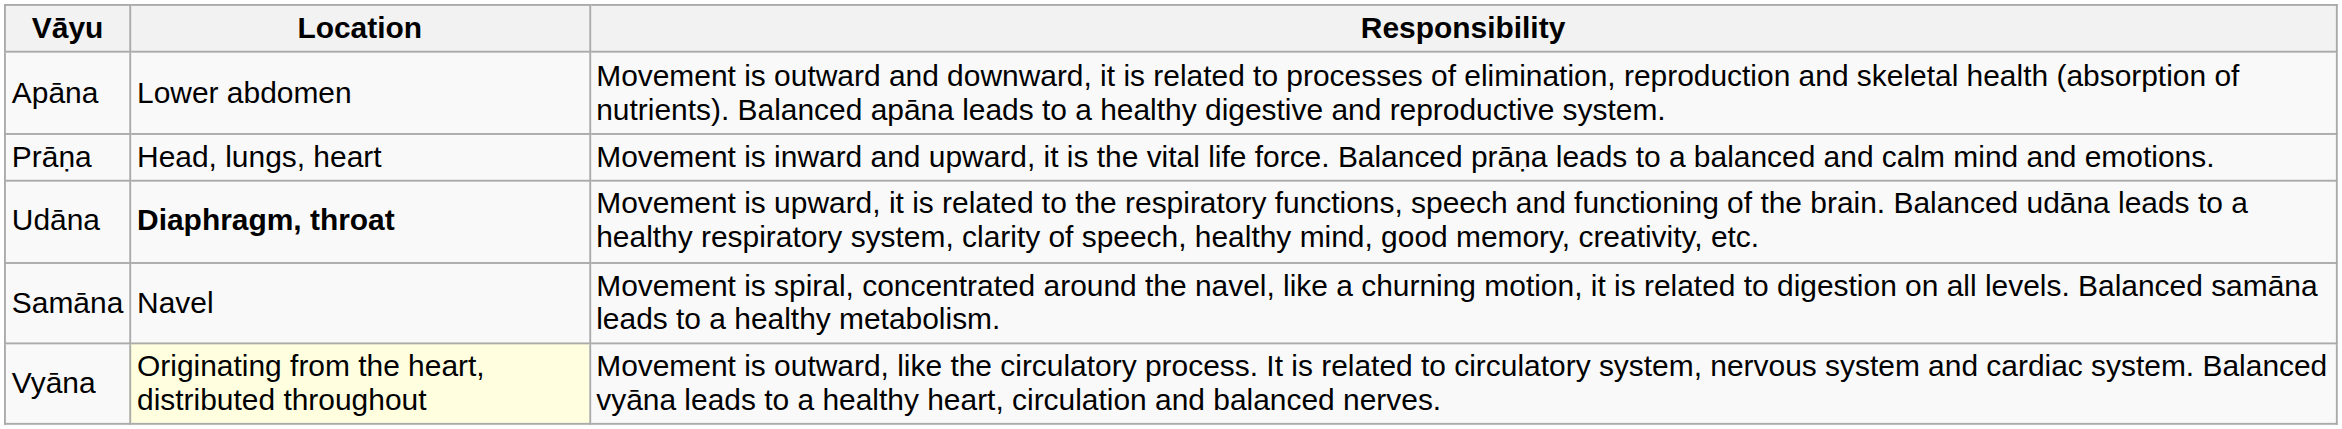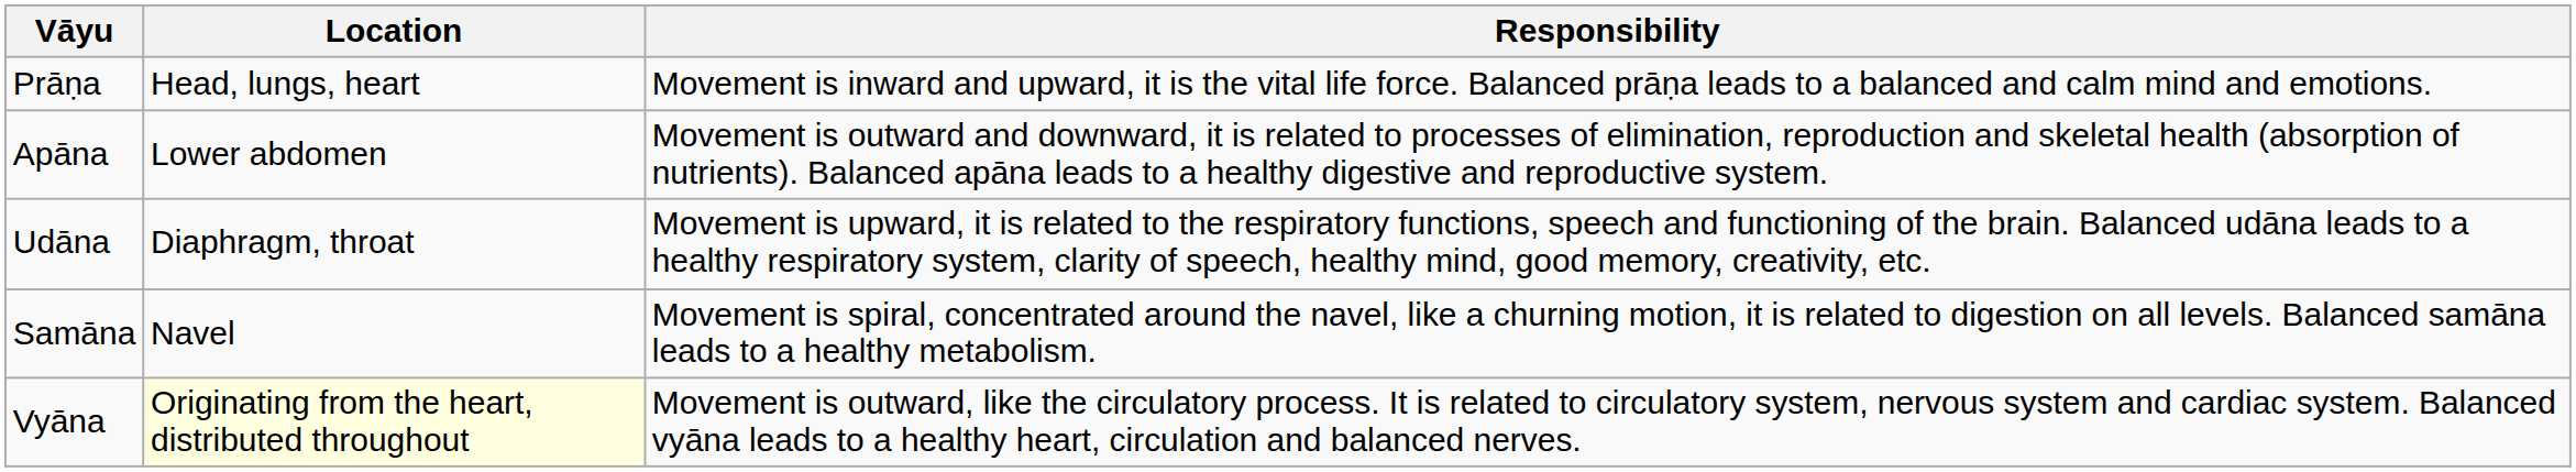 <table class="wikitable">
 <tr>
 <th>Vāyu</th>
 <th>Location</th>
 <th>Responsibility</th>
 </tr>
 <tr>
+<td>Prāṇa</td>
+<td>Head, lungs, heart</td>
+<td>Movement is inward and upward, it is the vital life force. Balanced prāṇa leads to a balanced and calm mind and emotions.</td>
+</tr>
+<tr>
 <td>Apāna</td>
 <td>Lower abdomen</td>
 <td>Movement is outward and downward, it is related to processes of elimination, reproduction and skeletal health (absorption of nutrients). Balanced apāna leads to a healthy digestive and reproductive system.</td>
 </tr>
 <tr>
-<td>Prāṇa</td>
-<td>Head, lungs, heart</td>
-<td>Movement is inward and upward, it is the vital life force. Balanced prāṇa leads to a balanced and calm mind and emotions.</td>
-</tr>
-<tr>
 <td>Udāna</td>
-<td><strong>Diaphragm, throat</strong></td>
+<td>Diaphragm, throat</td>
 <td>Movement is upward, it is related to the respiratory functions, speech and functioning of the brain. Balanced udāna leads to a healthy respiratory system, clarity of speech, healthy mind, good memory, creativity, etc.</td>
 </tr>
 <tr>
 <td>Samāna</td>
 <td>Navel</td>
 <td>Movement is spiral, concentrated around the navel, like a churning motion, it is related to digestion on all levels. Balanced samāna leads to a healthy metabolism.</td>
 </tr>
 <tr>
 <td>Vyāna</td>
 <td style="background: lightyellow;">Originating from the heart, distributed throughout</td>
 <td>Movement is outward, like the circulatory process. It is related to circulatory system, nervous system and cardiac system. Balanced vyāna leads to a healthy heart, circulation and balanced nerves.</td>
 </tr>
 </table>
